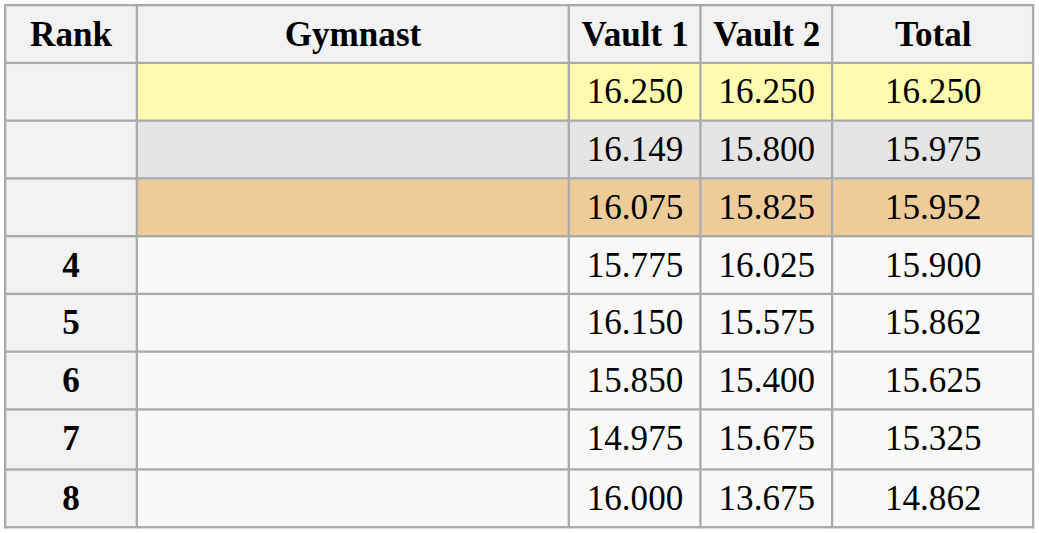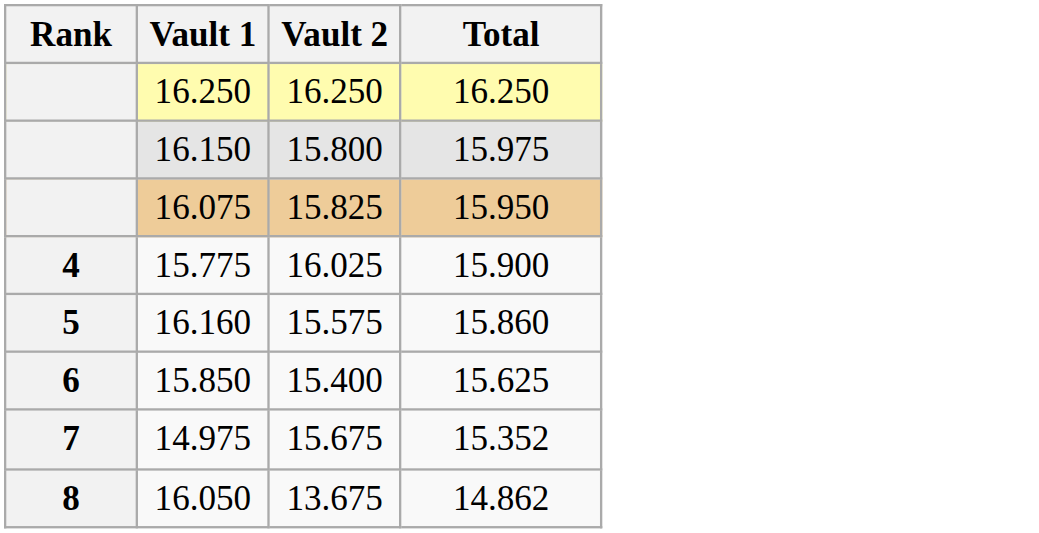 <table class="wikitable sortable" style="text-align:center; font-size:95%">
 <tr>
 <th scope="col" style="width:50px;">Rank</th>
-<th scope="col" style="width:180px;">Gymnast</th>
 <th scope="col" style="width:50px;">Vault 1</th>
 <th scope="col" style="width:50px;">Vault 2</th>
 <th scope="col" style="width:80px;">Total</th>
 </tr>
 <tr style="background:#fffcaf;">
 <th scope=row style="text-align:center"></th>
-<td style="text-align:left;"></td>
 <td>16.250</td>
 <td>16.250</td>
 <td>16.250</td>
 </tr>
 <tr style="background:#e5e5e5;">
 <th scope=row style="text-align:center"></th>
-<td style="text-align:left;"></td>
-<td>16.149</td>
+<td>16.150</td>
 <td>15.800</td>
 <td>15.975</td>
 </tr>
 <tr style="background:#ec9;">
 <th scope=row style="text-align:center"></th>
-<td style="text-align:left;"></td>
 <td>16.075</td>
 <td>15.825</td>
-<td>15.952</td>
+<td>15.950</td>
 </tr>
 <tr>
 <th scope=row style="text-align:center">4</th>
-<td style="text-align:left;"></td>
 <td>15.775</td>
 <td>16.025</td>
 <td>15.900</td>
 </tr>
 <tr>
 <th scope=row style="text-align:center">5</th>
-<td style="text-align:left;"></td>
-<td>16.150</td>
+<td>16.160</td>
 <td>15.575</td>
-<td>15.862</td>
+<td>15.860</td>
 </tr>
 <tr>
 <th scope=row style="text-align:center">6</th>
-<td style="text-align:left;"></td>
 <td>15.850</td>
 <td>15.400</td>
 <td>15.625</td>
 </tr>
 <tr>
 <th scope=row style="text-align:center">7</th>
-<td style="text-align:left;"></td>
 <td>14.975</td>
 <td>15.675</td>
-<td>15.325</td>
+<td>15.352</td>
 </tr>
 <tr>
 <th scope=row style="text-align:center">8</th>
-<td style="text-align:left;"></td>
-<td>16.000</td>
+<td>16.050</td>
 <td>13.675</td>
 <td>14.862</td>
 </tr>
 </table>
